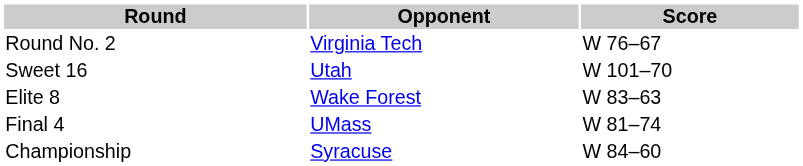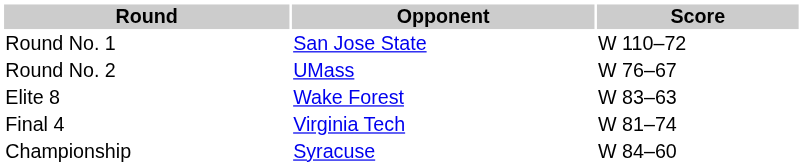 <table style="width:650px; border:'1' 'solid' 'gray'; margin:auto;">
 <tr>
 <th style="background:#ccc;">Round</th>
 <th style="background:#ccc;">Opponent</th>
 <th style="background:#ccc;">Score</th>
 </tr>
 <tr>
-<td>Round No. 2</td>
-<td><a href='#'>Virginia Tech</a></td>
-<td>W 76–67</td>
+<td>Round No. 1</td>
+<td><a href='#'>San Jose State</a></td>
+<td>W 110–72</td>
 </tr>
 <tr>
-<td>Sweet 16</td>
-<td><a href='#'>Utah</a></td>
-<td>W 101–70</td>
+<td>Round No. 2</td>
+<td><a href='#'>UMass</a></td>
+<td>W 76–67</td>
 </tr>
 <tr>
 <td>Elite 8</td>
 <td><a href='#'>Wake Forest</a></td>
 <td>W 83–63</td>
 </tr>
 <tr>
 <td>Final 4</td>
-<td><a href='#'>UMass</a></td>
+<td><a href='#'>Virginia Tech</a></td>
 <td>W 81–74</td>
 </tr>
 <tr>
 <td>Championship</td>
 <td><a href='#'>Syracuse</a></td>
 <td>W 84–60</td>
 </tr>
 </table>
